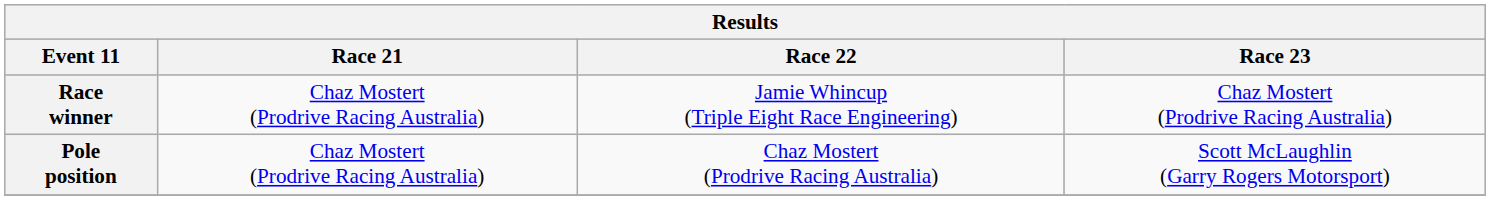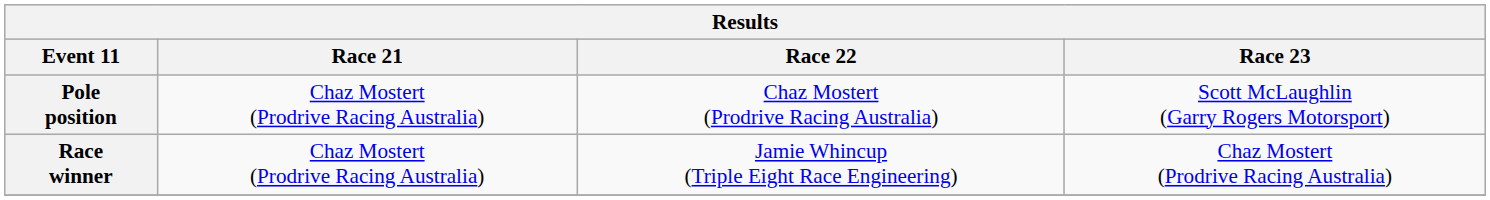 <table class="wikitable collapsible collapsed" align="center" width=75% style="font-size: 85%; max-width: 950px">
 <tr>
 <th colspan="4">Results</th>
 </tr>
 <tr>
 <th>Event 11</th>
 <th>Race 21</th>
 <th>Race 22</th>
 <th>Race 23</th>
 </tr>
 <tr>
+<th>Pole<br>position</th>
+<td align="center"> <a href='#'>Chaz Mostert</a><br>(<a href='#'>Prodrive Racing Australia</a>)</td>
+<td align="center"> <a href='#'>Chaz Mostert</a><br>(<a href='#'>Prodrive Racing Australia</a>)</td>
+<td align="center"> <a href='#'>Scott McLaughlin</a><br>(<a href='#'>Garry Rogers Motorsport</a>)</td>
+</tr>
+<tr>
 <th>Race<br>winner</th>
 <td align="center"> <a href='#'>Chaz Mostert</a><br>(<a href='#'>Prodrive Racing Australia</a>)</td>
 <td align="center"> <a href='#'>Jamie Whincup</a><br>(<a href='#'>Triple Eight Race Engineering</a>)</td>
 <td align="center"> <a href='#'>Chaz Mostert</a><br>(<a href='#'>Prodrive Racing Australia</a>)</td>
 </tr>
 <tr>
-<th>Pole<br>position</th>
-<td align="center"> <a href='#'>Chaz Mostert</a><br>(<a href='#'>Prodrive Racing Australia</a>)</td>
-<td align="center"> <a href='#'>Chaz Mostert</a><br>(<a href='#'>Prodrive Racing Australia</a>)</td>
-<td align="center"> <a href='#'>Scott McLaughlin</a><br>(<a href='#'>Garry Rogers Motorsport</a>)</td>
-</tr>
-<tr>
 </tr>
 </table>
